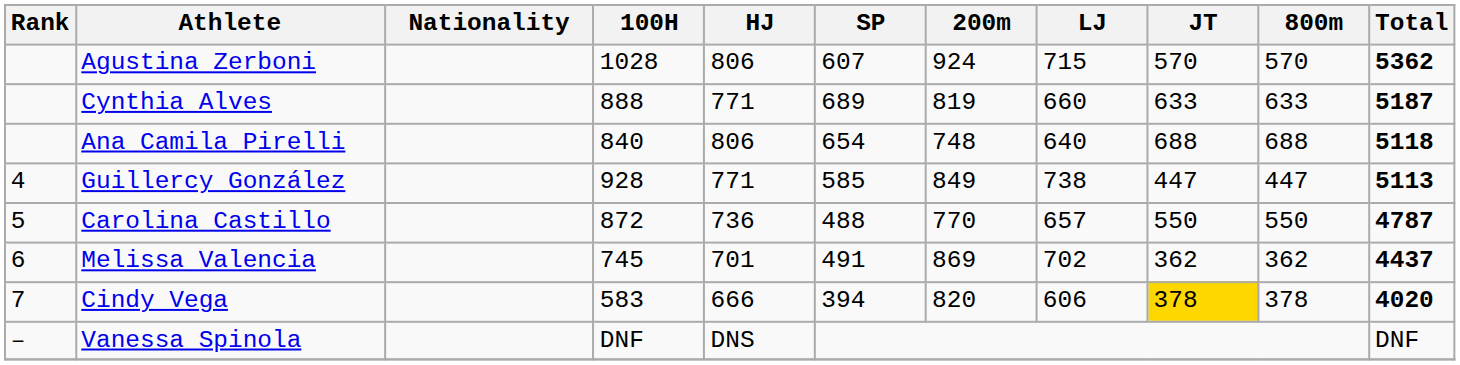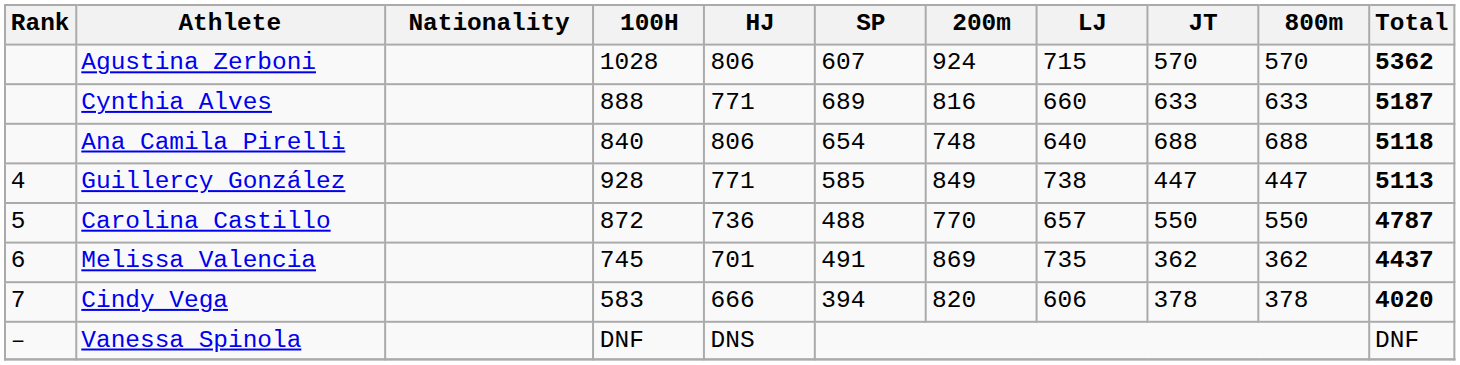 <table class="wikitable" style="font-size:95%" style="width:35em;" style="text-align:center">
 <tr>
 <th>Rank</th>
 <th width=150>Athlete</th>
 <th width=100>Nationality</th>
 <th width=50>100H</th>
 <th width=50>HJ</th>
 <th width=50>SP</th>
 <th width=50>200m</th>
 <th width=50>LJ</th>
 <th width=50>JT</th>
 <th width=50>800m</th>
 <th>Total</th>
 </tr>
 <tr>
 <td></td>
 <td align=left><a href='#'>Agustina Zerboni</a></td>
 <td align=left></td>
 <td>1028</td>
 <td>806</td>
 <td>607</td>
 <td>924</td>
 <td>715</td>
 <td>570</td>
 <td>570</td>
 <td><strong>5362</strong></td>
 </tr>
 <tr>
 <td></td>
 <td align=left><a href='#'>Cynthia Alves</a></td>
 <td align=left></td>
 <td>888</td>
 <td>771</td>
 <td>689</td>
-<td>819</td>
+<td>816</td>
 <td>660</td>
 <td>633</td>
 <td>633</td>
 <td><strong>5187</strong></td>
 </tr>
 <tr>
 <td></td>
 <td align=left><a href='#'>Ana Camila Pirelli</a></td>
 <td align=left></td>
 <td>840</td>
 <td>806</td>
 <td>654</td>
 <td>748</td>
 <td>640</td>
 <td>688</td>
 <td>688</td>
 <td><strong>5118</strong></td>
 </tr>
 <tr>
 <td>4</td>
 <td align=left><a href='#'>Guillercy González</a></td>
 <td align=left></td>
 <td>928</td>
 <td>771</td>
 <td>585</td>
 <td>849</td>
 <td>738</td>
 <td>447</td>
 <td>447</td>
 <td><strong>5113</strong></td>
 </tr>
 <tr>
 <td>5</td>
 <td align=left><a href='#'>Carolina Castillo</a></td>
 <td align=left></td>
 <td>872</td>
 <td>736</td>
 <td>488</td>
 <td>770</td>
 <td>657</td>
 <td>550</td>
 <td>550</td>
 <td><strong>4787</strong></td>
 </tr>
 <tr>
 <td>6</td>
 <td align=left><a href='#'>Melissa Valencia</a></td>
 <td align=left></td>
 <td>745</td>
 <td>701</td>
 <td>491</td>
 <td>869</td>
-<td>702</td>
+<td>735</td>
 <td>362</td>
 <td>362</td>
 <td><strong>4437</strong></td>
 </tr>
 <tr>
 <td>7</td>
 <td align=left><a href='#'>Cindy Vega</a></td>
 <td align=left></td>
 <td>583</td>
 <td>666</td>
 <td>394</td>
 <td>820</td>
 <td>606</td>
-<td style="background: gold;">378</td>
+<td>378</td>
 <td>378</td>
 <td><strong>4020</strong></td>
 </tr>
 <tr>
 <td>–</td>
 <td align=left><a href='#'>Vanessa Spinola</a></td>
 <td align=left></td>
 <td>DNF</td>
 <td>DNS</td>
 <td colspan=5></td>
 <td>DNF</td>
 </tr>
 <tr>
 </tr>
 </table>
